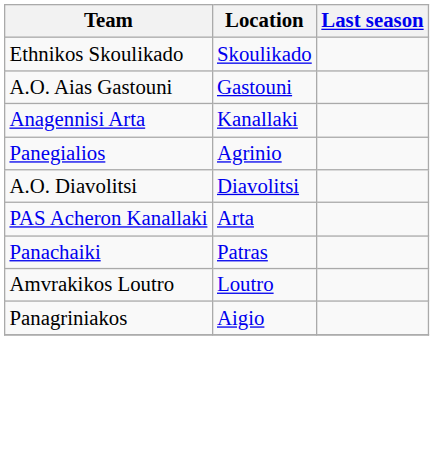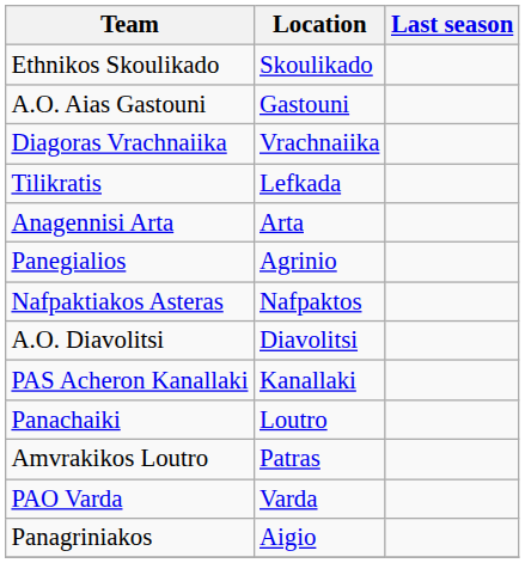 <table class="wikitable sortable">
 <tr>
 <th>Team</th>
 <th>Location</th>
 <th><a href='#'>Last season</a></th>
 </tr>
 <tr>
 <td>Ethnikos Skoulikado</td>
 <td><a href='#'>Skoulikado</a></td>
 <td></td>
 </tr>
 <tr>
 <td>A.O. Aias Gastouni</td>
 <td><a href='#'>Gastouni</a></td>
 <td></td>
 </tr>
 <tr>
+<td><a href='#'>Diagoras Vrachnaiika</a></td>
+<td><a href='#'>Vrachnaiika</a></td>
+<td></td>
+</tr>
+<tr>
+<td><a href='#'>Tilikratis</a></td>
+<td><a href='#'>Lefkada</a></td>
+<td></td>
+</tr>
+<tr>
 <td><a href='#'>Anagennisi Arta</a></td>
-<td><a href='#'>Kanallaki</a></td>
+<td><a href='#'>Arta</a></td>
 <td></td>
 </tr>
 <tr>
 <td><a href='#'>Panegialios</a></td>
 <td><a href='#'>Agrinio</a></td>
+<td></td>
+</tr>
+<tr>
+<td><a href='#'>Nafpaktiakos Asteras</a></td>
+<td><a href='#'>Nafpaktos</a></td>
 <td></td>
 </tr>
 <tr>
 <td>A.O. Diavolitsi</td>
 <td><a href='#'>Diavolitsi</a></td>
 <td></td>
 </tr>
 <tr>
 <td><a href='#'>PAS Acheron Kanallaki</a></td>
-<td><a href='#'>Arta</a></td>
+<td><a href='#'>Kanallaki</a></td>
 <td></td>
 </tr>
 <tr>
 <td><a href='#'>Panachaiki</a></td>
+<td><a href='#'>Loutro</a></td>
+<td></td>
+</tr>
+<tr>
+<td>Amvrakikos Loutro</td>
 <td><a href='#'>Patras</a></td>
 <td></td>
 </tr>
 <tr>
-<td>Amvrakikos Loutro</td>
-<td><a href='#'>Loutro</a></td>
+<td><a href='#'>PAO Varda</a></td>
+<td><a href='#'>Varda</a></td>
 <td></td>
 </tr>
 <tr>
 <td>Panagriniakos</td>
 <td><a href='#'>Aigio</a></td>
 <td></td>
 </tr>
 <tr>
 </tr>
 </table>
